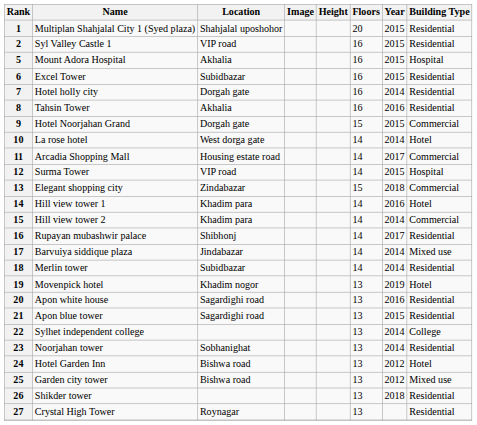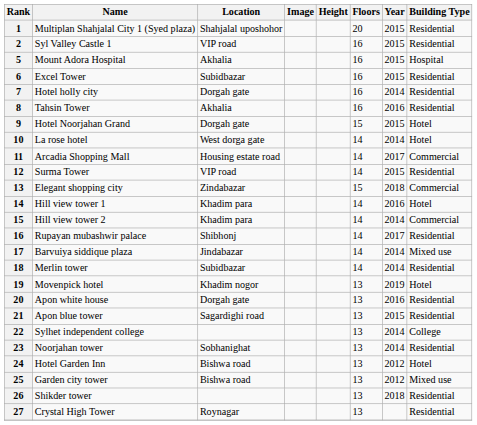 <table class="wikitable">
 <tr style="background:#ececec;">
 <th>Rank</th>
 <th>Name</th>
 <th>Location</th>
 <th>Image</th>
 <th>Height</th>
 <th>Floors</th>
 <th>Year</th>
 <th>Building Type</th>
 </tr>
 <tr>
 <th>1</th>
 <td>Multiplan Shahjalal City 1 (Syed plaza)</td>
 <td>Shahjalal uposhohor</td>
 <td></td>
 <td></td>
 <td>20</td>
 <td>2015</td>
 <td><span>Residential</span></td>
 </tr>
 <tr>
 <th>2</th>
 <td>Syl Valley Castle 1</td>
 <td>VIP road</td>
 <td></td>
 <td></td>
 <td>16</td>
 <td>2015</td>
 <td><span>Residential</span></td>
 </tr>
 <tr>
 <th>5</th>
 <td>Mount Adora Hospital</td>
 <td>Akhalia</td>
 <td></td>
 <td></td>
 <td>16</td>
 <td>2015</td>
 <td><span>Hospital</span></td>
 </tr>
 <tr>
 <th>6</th>
 <td>Excel Tower</td>
 <td>Subidbazar</td>
 <td></td>
 <td></td>
 <td>16</td>
 <td>2015</td>
 <td><span>Residential</span></td>
 </tr>
 <tr>
 <th>7</th>
 <td>Hotel holly city</td>
 <td>Dorgah gate</td>
 <td></td>
 <td></td>
 <td>16</td>
 <td>2014</td>
 <td><span>Residential</span></td>
 </tr>
 <tr>
 <th>8</th>
 <td>Tahsin Tower</td>
 <td>Akhalia</td>
 <td></td>
 <td></td>
 <td>16</td>
 <td>2016</td>
 <td><span>Residential</span></td>
 </tr>
 <tr>
 <th>9</th>
 <td>Hotel Noorjahan Grand</td>
 <td>Dorgah gate</td>
 <td></td>
 <td></td>
 <td>15</td>
 <td>2015</td>
-<td><span>Commercial</span></td>
+<td><span>Hotel</span></td>
 </tr>
 <tr>
 <th>10</th>
 <td>La rose hotel</td>
 <td>West dorga gate</td>
 <td></td>
 <td></td>
 <td>14</td>
 <td>2014</td>
 <td><span>Hotel</span></td>
 </tr>
 <tr>
 <th>11</th>
 <td>Arcadia Shopping Mall</td>
 <td>Housing estate road</td>
 <td></td>
 <td></td>
 <td>14</td>
 <td>2017</td>
 <td><span>Commercial</span></td>
 </tr>
 <tr>
 <th>12</th>
 <td>Surma Tower</td>
 <td>VIP road</td>
 <td></td>
 <td></td>
 <td>14</td>
 <td>2015</td>
-<td><span>Hospital</span></td>
+<td><span>Residential</span></td>
 </tr>
 <tr>
 <th>13</th>
 <td>Elegant shopping city</td>
 <td>Zindabazar</td>
 <td></td>
 <td></td>
 <td>15</td>
 <td>2018</td>
 <td><span>Commercial</span></td>
 </tr>
 <tr>
 <th>14</th>
 <td>Hill view tower 1</td>
 <td>Khadim para</td>
 <td></td>
 <td></td>
 <td>14</td>
 <td>2016</td>
 <td><span>Hotel</span></td>
 </tr>
 <tr>
 <th>15</th>
 <td>Hill view tower 2</td>
 <td>Khadim para</td>
 <td></td>
 <td></td>
 <td>14</td>
 <td>2014</td>
 <td><span>Commercial</span></td>
 </tr>
 <tr>
 <th>16</th>
 <td>Rupayan mubashwir palace</td>
 <td>Shibhonj</td>
 <td></td>
 <td></td>
 <td>14</td>
 <td>2017</td>
 <td><span>Residential</span></td>
 </tr>
 <tr>
 <th>17</th>
 <td>Barvuiya siddique plaza</td>
 <td>Jindabazar</td>
 <td></td>
 <td></td>
 <td>14</td>
 <td>2014</td>
 <td><span>Mixed use</span></td>
 </tr>
 <tr>
 <th>18</th>
 <td>Merlin tower</td>
 <td>Subidbazar</td>
 <td></td>
 <td></td>
 <td>14</td>
 <td>2014</td>
 <td><span>Residential</span></td>
 </tr>
 <tr>
 <th>19</th>
 <td>Movenpick hotel</td>
 <td>Khadim nogor</td>
 <td></td>
 <td></td>
 <td>13</td>
 <td>2019</td>
 <td><span>Hotel</span></td>
 </tr>
 <tr>
 <th>20</th>
 <td>Apon white house</td>
-<td>Sagardighi road</td>
+<td>Dorgah gate</td>
 <td></td>
 <td></td>
 <td>13</td>
 <td>2016</td>
 <td><span>Residential</span></td>
 </tr>
 <tr>
 <th>21</th>
 <td>Apon blue tower</td>
 <td>Sagardighi road</td>
 <td></td>
 <td></td>
 <td>13</td>
 <td>2015</td>
 <td><span>Residential</span></td>
 </tr>
 <tr>
 <th>22</th>
 <td>Sylhet independent college</td>
 <td></td>
 <td></td>
 <td></td>
 <td>13</td>
 <td>2014</td>
 <td><span>College</span></td>
 </tr>
 <tr>
 <th>23</th>
 <td>Noorjahan tower</td>
 <td>Sobhanighat</td>
 <td></td>
 <td></td>
 <td>13</td>
 <td>2014</td>
 <td><span>Residential</span></td>
 </tr>
 <tr>
 <th>24</th>
 <td>Hotel Garden Inn</td>
 <td>Bishwa road</td>
 <td></td>
 <td></td>
 <td>13</td>
 <td>2012</td>
 <td><span>Hotel</span></td>
 </tr>
 <tr>
 <th>25</th>
 <td>Garden city tower</td>
 <td>Bishwa road</td>
 <td></td>
 <td></td>
 <td>13</td>
 <td>2012</td>
 <td><span>Mixed use</span></td>
 </tr>
 <tr>
 <th>26</th>
 <td>Shikder tower</td>
 <td></td>
 <td></td>
 <td></td>
 <td>13</td>
 <td>2018</td>
 <td><span>Residential</span></td>
 </tr>
 <tr>
 <th>27</th>
 <td>Crystal High Tower</td>
 <td>Roynagar</td>
 <td></td>
 <td></td>
 <td>13</td>
 <td></td>
 <td><span>Residential</span></td>
 </tr>
 <tr>
 </tr>
 </table>
